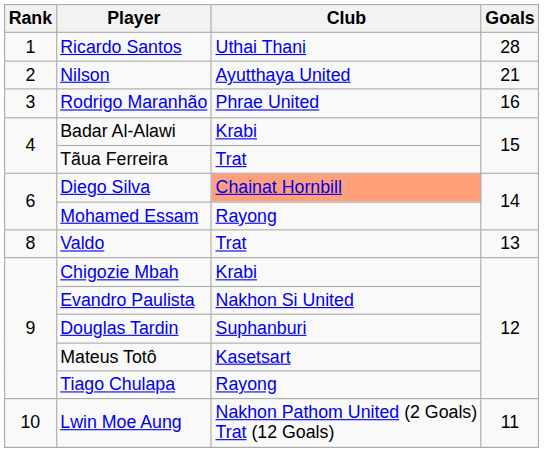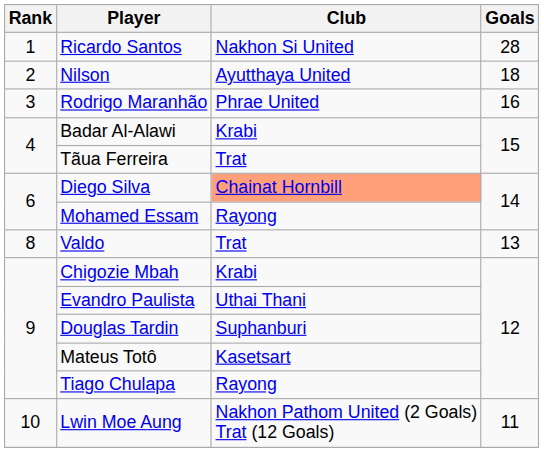 <table class="wikitable" style="text-align:center">
 <tr>
 <th>Rank</th>
 <th>Player</th>
 <th>Club</th>
 <th>Goals</th>
 </tr>
 <tr>
 <td>1</td>
 <td align="left"> <a href='#'>Ricardo Santos</a></td>
-<td align="left"><a href='#'>Uthai Thani</a></td>
+<td align="left"><a href='#'>Nakhon Si United</a></td>
 <td>28</td>
 </tr>
 <tr>
 <td>2</td>
 <td align="left"> <a href='#'>Nilson</a></td>
 <td align="left"><a href='#'>Ayutthaya United</a></td>
-<td>21</td>
+<td>18</td>
 </tr>
 <tr>
 <td>3</td>
 <td align="left"> <a href='#'>Rodrigo Maranhão</a></td>
 <td align="left"><a href='#'>Phrae United</a></td>
 <td>16</td>
 </tr>
 <tr>
 <td rowspan="2">4</td>
 <td align="left"> Badar Al-Alawi</td>
 <td align="left"><a href='#'>Krabi</a></td>
 <td rowspan="2">15</td>
 </tr>
 <tr>
 <td align="left"> Tãua Ferreira</td>
 <td align="left"><a href='#'>Trat</a></td>
 </tr>
 <tr>
 <td rowspan="2">6</td>
 <td align="left"> <a href='#'>Diego Silva</a></td>
 <td align="left" style="background: lightsalmon;"><a href='#'>Chainat Hornbill</a></td>
 <td rowspan="2">14</td>
 </tr>
 <tr>
 <td align="left"> <a href='#'>Mohamed Essam</a></td>
 <td align="left"><a href='#'>Rayong</a></td>
 </tr>
 <tr>
 <td>8</td>
 <td align="left"> <a href='#'>Valdo</a></td>
 <td align="left"><a href='#'>Trat</a></td>
 <td>13</td>
 </tr>
 <tr>
 <td rowspan="5">9</td>
 <td align="left"> <a href='#'>Chigozie Mbah</a></td>
 <td align="left"><a href='#'>Krabi</a></td>
 <td rowspan="5">12</td>
 </tr>
 <tr>
 <td align="left"> <a href='#'>Evandro Paulista</a></td>
-<td align="left"><a href='#'>Nakhon Si United</a></td>
+<td align="left"><a href='#'>Uthai Thani</a></td>
 </tr>
 <tr>
 <td align="left"> <a href='#'>Douglas Tardin</a></td>
 <td align="left"><a href='#'>Suphanburi</a></td>
 </tr>
 <tr>
 <td align="left"> Mateus Totô</td>
 <td align="left"><a href='#'>Kasetsart</a></td>
 </tr>
 <tr>
 <td align="left"> <a href='#'>Tiago Chulapa</a></td>
 <td align="left"><a href='#'>Rayong</a></td>
 </tr>
 <tr>
 <td>10</td>
 <td align="left"> <a href='#'>Lwin Moe Aung</a></td>
 <td align="left"><a href='#'>Nakhon Pathom United</a> (2 Goals)<br><a href='#'>Trat</a> (12 Goals)</td>
 <td>11</td>
 </tr>
 <tr>
 </tr>
 </table>
